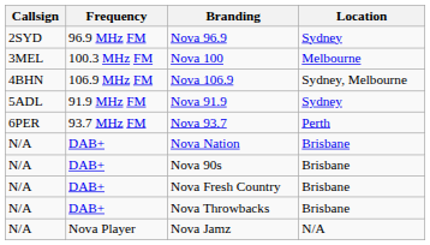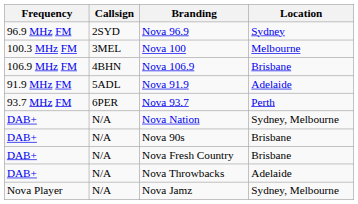 <table style="width:500px;" class="wikitable">
 <tr>
+<th>Frequency</th>
 <th>Callsign</th>
-<th>Frequency</th>
 <th>Branding</th>
 <th>Location</th>
 </tr>
 <tr>
+<td>96.9 <a href='#'>MHz</a> <a href='#'>FM</a></td>
 <td>2SYD</td>
-<td>96.9 <a href='#'>MHz</a> <a href='#'>FM</a></td>
 <td><a href='#'>Nova 96.9</a></td>
 <td><a href='#'>Sydney</a></td>
 </tr>
 <tr>
+<td>100.3 <a href='#'>MHz</a> <a href='#'>FM</a></td>
 <td>3MEL</td>
-<td>100.3 <a href='#'>MHz</a> <a href='#'>FM</a></td>
 <td><a href='#'>Nova 100</a></td>
 <td><a href='#'>Melbourne</a></td>
 </tr>
 <tr>
+<td>106.9 <a href='#'>MHz</a> <a href='#'>FM</a></td>
 <td>4BHN</td>
-<td>106.9 <a href='#'>MHz</a> <a href='#'>FM</a></td>
 <td><a href='#'>Nova 106.9</a></td>
-<td>Sydney, Melbourne</td>
+<td><a href='#'>Brisbane</a></td>
 </tr>
 <tr>
+<td>91.9 <a href='#'>MHz</a> <a href='#'>FM</a></td>
 <td>5ADL</td>
-<td>91.9 <a href='#'>MHz</a> <a href='#'>FM</a></td>
 <td><a href='#'>Nova 91.9</a></td>
-<td><a href='#'>Sydney</a></td>
+<td><a href='#'>Adelaide</a></td>
 </tr>
 <tr>
+<td>93.7 <a href='#'>MHz</a> <a href='#'>FM</a></td>
 <td>6PER</td>
-<td>93.7 <a href='#'>MHz</a> <a href='#'>FM</a></td>
 <td><a href='#'>Nova 93.7</a></td>
 <td><a href='#'>Perth</a></td>
 </tr>
 <tr>
+<td><a href='#'>DAB+</a></td>
 <td>N/A</td>
-<td><a href='#'>DAB+</a></td>
 <td><a href='#'>Nova Nation</a></td>
-<td><a href='#'>Brisbane</a></td>
+<td>Sydney, Melbourne</td>
 </tr>
 <tr>
+<td><a href='#'>DAB+</a></td>
 <td>N/A</td>
-<td><a href='#'>DAB+</a></td>
 <td>Nova 90s</td>
 <td>Brisbane</td>
 </tr>
 <tr>
+<td><a href='#'>DAB+</a></td>
 <td>N/A</td>
-<td><a href='#'>DAB+</a></td>
 <td>Nova Fresh Country</td>
 <td>Brisbane</td>
 </tr>
 <tr>
+<td><a href='#'>DAB+</a></td>
 <td>N/A</td>
-<td><a href='#'>DAB+</a></td>
 <td>Nova Throwbacks</td>
-<td>Brisbane</td>
+<td>Adelaide</td>
 </tr>
 <tr>
+<td>Nova Player</td>
 <td>N/A</td>
-<td>Nova Player</td>
 <td>Nova Jamz</td>
-<td>N/A</td>
+<td>Sydney, Melbourne</td>
 </tr>
 </table>
